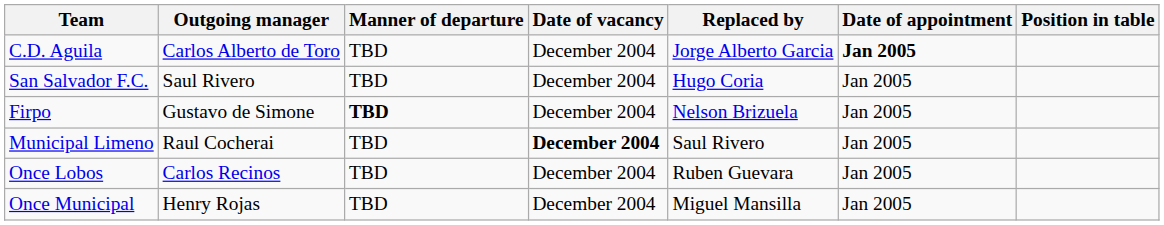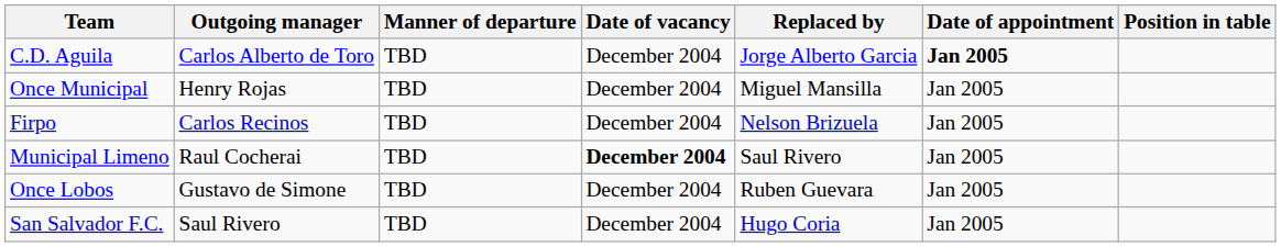 <table class="wikitable">
 <tr>
 <th>Team</th>
 <th>Outgoing manager</th>
 <th>Manner of departure</th>
 <th>Date of vacancy</th>
 <th>Replaced by</th>
 <th>Date of appointment</th>
 <th>Position in table</th>
 </tr>
 <tr>
 <td><a href='#'>C.D. Aguila</a></td>
 <td> <a href='#'>Carlos Alberto de Toro</a></td>
 <td>TBD</td>
 <td>December 2004</td>
 <td> <a href='#'>Jorge Alberto Garcia</a></td>
 <td><strong>Jan 2005</strong></td>
 <td></td>
 </tr>
 <tr>
-<td><a href='#'>San Salvador F.C.</a></td>
-<td> Saul Rivero</td>
+<td><a href='#'>Once Municipal</a></td>
+<td> Henry Rojas</td>
 <td>TBD</td>
 <td>December 2004</td>
-<td> <a href='#'>Hugo Coria</a></td>
+<td> Miguel Mansilla</td>
 <td>Jan 2005</td>
 <td></td>
 </tr>
 <tr>
 <td><a href='#'>Firpo</a></td>
-<td> Gustavo de Simone</td>
-<td><strong>TBD</strong></td>
+<td> <a href='#'>Carlos Recinos</a></td>
+<td>TBD</td>
 <td>December 2004</td>
 <td> <a href='#'>Nelson Brizuela</a></td>
 <td>Jan 2005</td>
 <td></td>
 </tr>
 <tr>
 <td><a href='#'>Municipal Limeno</a></td>
 <td> Raul Cocherai</td>
 <td>TBD</td>
 <td><strong>December 2004</strong></td>
 <td> Saul Rivero</td>
 <td>Jan 2005</td>
 <td></td>
 </tr>
 <tr>
 <td><a href='#'>Once Lobos</a></td>
-<td> <a href='#'>Carlos Recinos</a></td>
+<td> Gustavo de Simone</td>
 <td>TBD</td>
 <td>December 2004</td>
 <td> Ruben Guevara</td>
 <td>Jan 2005</td>
 <td></td>
 </tr>
 <tr>
-<td><a href='#'>Once Municipal</a></td>
-<td> Henry Rojas</td>
+<td><a href='#'>San Salvador F.C.</a></td>
+<td> Saul Rivero</td>
 <td>TBD</td>
 <td>December 2004</td>
-<td> Miguel Mansilla</td>
+<td> <a href='#'>Hugo Coria</a></td>
 <td>Jan 2005</td>
 <td></td>
 </tr>
 </table>
